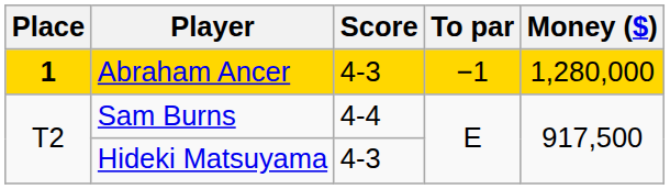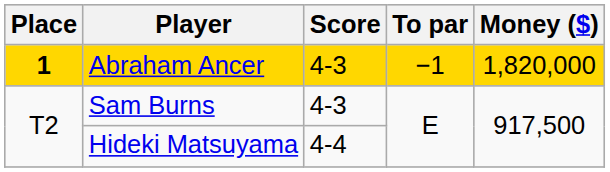 <table class="wikitable">
 <tr>
 <th>Place</th>
 <th>Player</th>
 <th>Score</th>
 <th>To par</th>
 <th>Money (<a href='#'>$</a>)</th>
 </tr>
 <tr style="background:gold">
 <td align=center><strong>1</strong></td>
 <td> <a href='#'>Abraham Ancer</a></td>
 <td>4-3</td>
 <td align=center>−1</td>
-<td align=center>1,280,000</td>
+<td align=center>1,820,000</td>
 </tr>
 <tr>
 <td rowspan=2 align=center>T2</td>
 <td> <a href='#'>Sam Burns</a></td>
-<td>4-4</td>
+<td>4-3</td>
 <td rowspan=2 align=center>E</td>
 <td rowspan=2 align=center>917,500</td>
 </tr>
 <tr>
 <td> <a href='#'>Hideki Matsuyama</a></td>
-<td>4-3</td>
+<td>4-4</td>
 </tr>
 </table>
